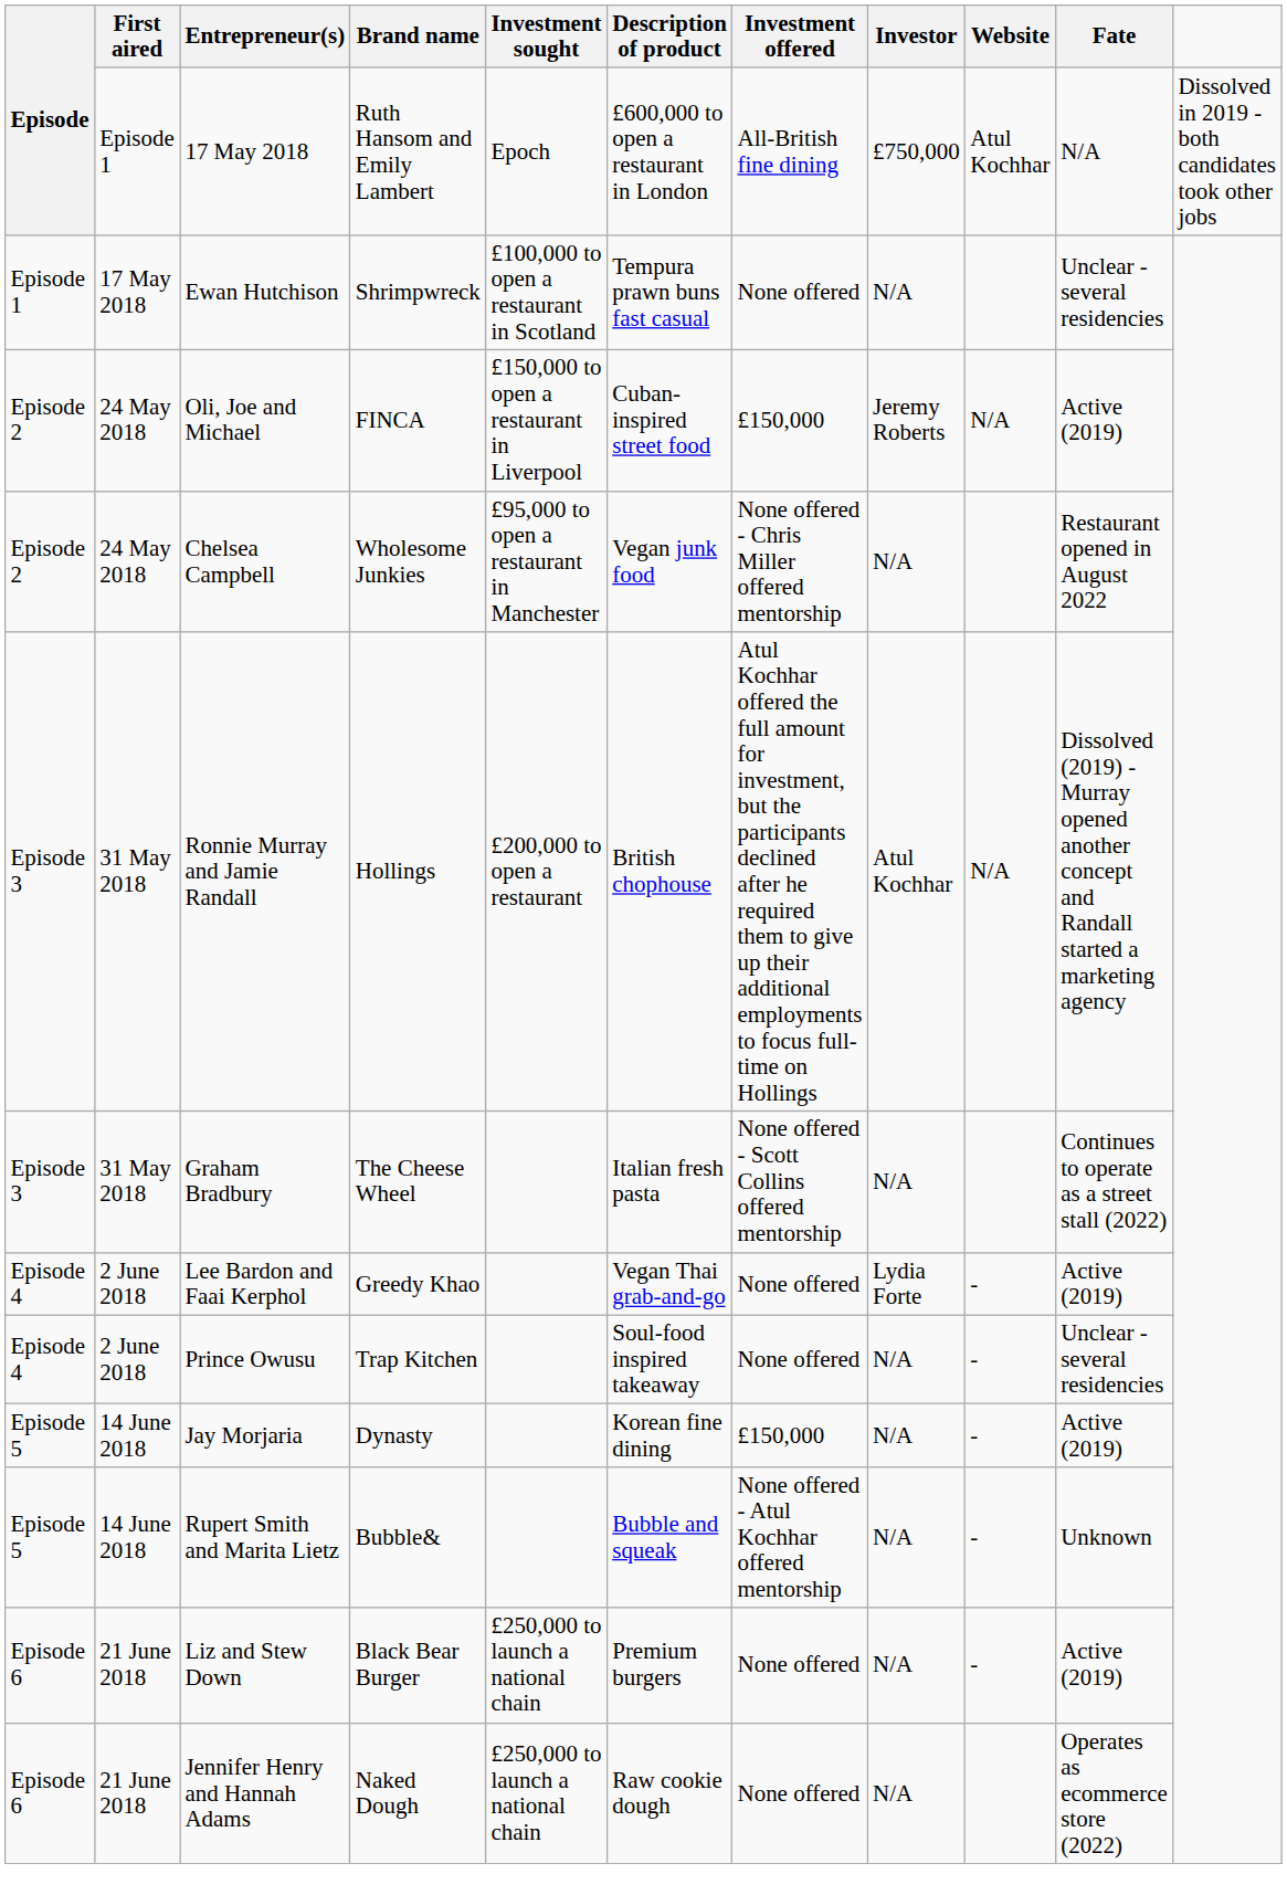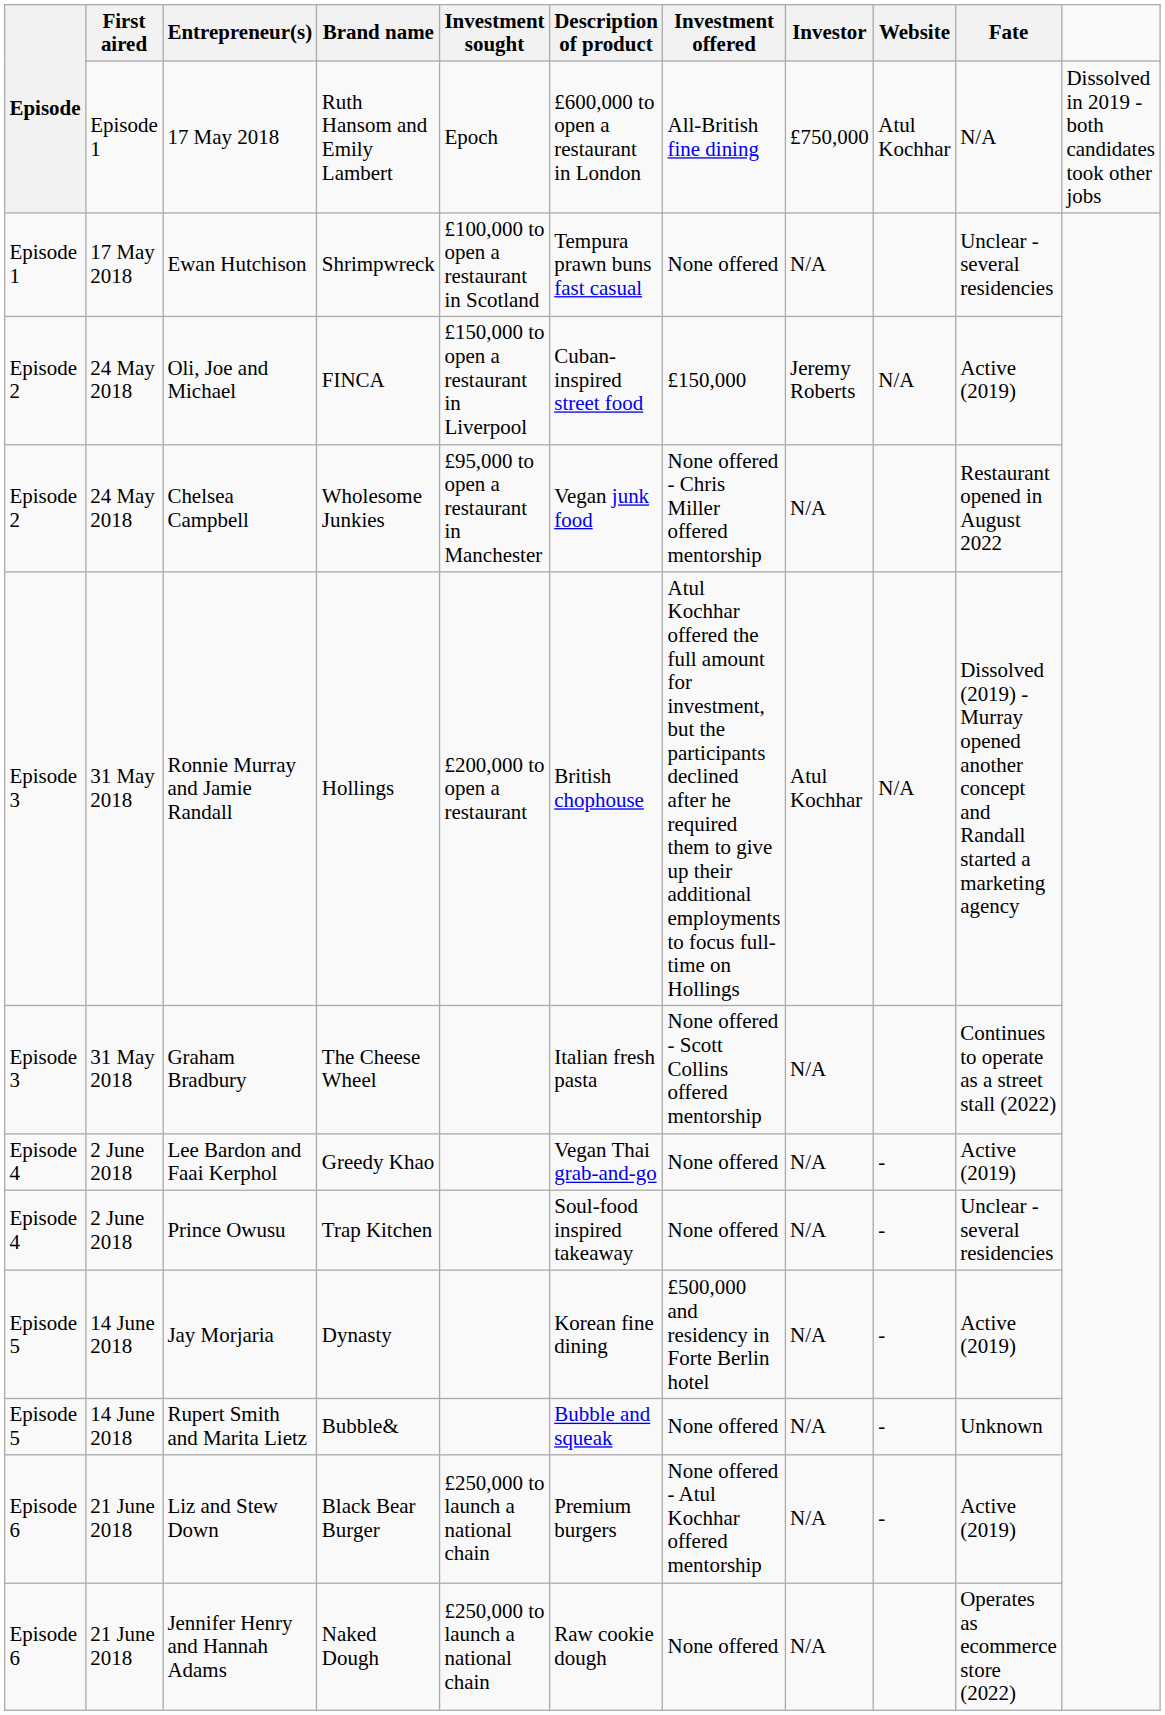 <table class="wikitable sortable">
 <tr>
 <th style="width:05px" rowspan="2">Episode</th>
 <th style="width:90px">First aired</th>
 <th style="width:105px">Entrepreneur(s)</th>
 <th style="width:150px">Brand name</th>
 <th style="width:150px">Investment sought</th>
 <th style="width:150px">Description of product</th>
 <th style="width:200px">Investment offered</th>
 <th style="width:100px">Investor</th>
 <th style="width:70px">Website</th>
 <th style="width:150px">Fate</th>
 </tr>
 <tr>
 <td>Episode 1</td>
 <td>17 May 2018</td>
 <td>Ruth Hansom and Emily Lambert</td>
 <td>Epoch</td>
 <td>£600,000 to open a restaurant in London</td>
 <td>All-British <a href='#'>fine dining</a></td>
 <td>£750,000</td>
 <td style="font-size: 100%;"style="text-align:center;">Atul Kochhar</td>
 <td style="font-size: 100%;"style="text-align:center;">N/A</td>
 <td>Dissolved in 2019 - both candidates took other jobs </td>
 </tr>
 <tr>
 <td>Episode 1</td>
 <td>17 May 2018</td>
 <td>Ewan Hutchison</td>
 <td>Shrimpwreck</td>
 <td>£100,000 to open a restaurant in Scotland</td>
 <td>Tempura prawn buns <a href='#'>fast casual</a></td>
 <td>None offered</td>
 <td style="font-size: 100%;"style="text-align:center;">N/A</td>
 <td style="font-size: 100%;"style="text-align:center;"></td>
 <td>Unclear - several residencies</td>
 </tr>
 <tr>
 <td>Episode 2</td>
 <td>24 May 2018</td>
 <td>Oli, Joe and Michael</td>
 <td>FINCA</td>
 <td>£150,000 to open a restaurant in Liverpool</td>
 <td>Cuban-inspired <a href='#'>street food</a></td>
 <td>£150,000</td>
 <td style="font-size: 100%;"style="text-align:center;">Jeremy Roberts</td>
 <td style="font-size: 100%;"style="text-align:center;">N/A</td>
 <td style="font-size: 100%;"style="text-align:center;">Active (2019)</td>
 </tr>
 <tr>
 <td>Episode 2</td>
 <td>24 May 2018</td>
 <td>Chelsea Campbell</td>
 <td>Wholesome Junkies</td>
 <td>£95,000 to open a restaurant in Manchester</td>
 <td>Vegan <a href='#'>junk food</a></td>
 <td>None offered - Chris Miller offered mentorship</td>
 <td style="font-size: 100%;"style="text-align:center;">N/A</td>
 <td style="font-size: 100%;"style="text-align:center;"></td>
 <td>Restaurant opened in August 2022</td>
 </tr>
 <tr>
 <td>Episode 3</td>
 <td>31 May 2018</td>
 <td>Ronnie Murray and Jamie Randall</td>
 <td>Hollings</td>
 <td>£200,000 to open a restaurant</td>
 <td>British <a href='#'>chophouse</a></td>
 <td>Atul Kochhar offered the full amount for investment, but the participants declined after he required them to give up their additional employments to focus full-time on Hollings</td>
 <td style="font-size: 100%;"style="text-align:center;">Atul Kochhar</td>
 <td style="font-size: 100%;" style="text-align:center;">N/A</td>
 <td>Dissolved (2019) - Murray opened another concept and Randall started a marketing agency</td>
 </tr>
 <tr>
 <td>Episode 3</td>
 <td>31 May 2018</td>
 <td>Graham Bradbury</td>
 <td>The Cheese Wheel</td>
 <td style="text-align:center;"></td>
 <td>Italian fresh pasta</td>
 <td>None offered - Scott Collins offered mentorship</td>
 <td style="font-size: 100%;"style="text-align:center;">N/A</td>
 <td style="font-size: 100%;"style="text-align:center;"></td>
 <td>Continues to operate as a street stall (2022)</td>
 </tr>
 <tr>
 <td>Episode 4</td>
 <td>2 June 2018</td>
 <td>Lee Bardon and Faai Kerphol</td>
 <td>Greedy Khao</td>
 <td></td>
 <td>Vegan Thai <a href='#'>grab-and-go</a></td>
 <td>None offered</td>
-<td style="font-size: 100%;"style="text-align:center;">Lydia Forte</td>
+<td style="font-size: 100%;"style="text-align:center;">N/A</td>
 <td style="font-size: 100%;"style="text-align:center;">-</td>
 <td style="font-size: 100%;"style="text-align:center;">Active (2019)</td>
 </tr>
 <tr>
 <td>Episode 4</td>
 <td>2 June 2018</td>
 <td>Prince Owusu</td>
 <td>Trap Kitchen</td>
 <td></td>
 <td>Soul-food inspired takeaway</td>
 <td>None offered</td>
 <td style="font-size: 100%;"style="text-align:center;">N/A</td>
 <td style="font-size: 100%;"style="text-align:center;">-</td>
 <td>Unclear - several residencies</td>
 </tr>
 <tr>
 <td>Episode 5</td>
 <td>14 June 2018</td>
 <td>Jay Morjaria</td>
 <td>Dynasty</td>
 <td></td>
 <td>Korean fine dining</td>
-<td>£150,000</td>
+<td>£500,000 and residency in Forte Berlin hotel</td>
 <td style="font-size: 100%;"style="text-align:center;">N/A</td>
 <td style="font-size: 100%;"style="text-align:center;">-</td>
 <td style="font-size: 100%;"style="text-align:center;">Active (2019)</td>
 </tr>
 <tr>
 <td>Episode 5</td>
 <td>14 June 2018</td>
 <td>Rupert Smith and Marita Lietz</td>
 <td>Bubble&</td>
 <td></td>
 <td><a href='#'>Bubble and squeak</a></td>
-<td>None offered - Atul Kochhar offered mentorship</td>
+<td>None offered</td>
 <td style="font-size: 100%;"style="text-align:center;">N/A</td>
 <td style="font-size: 100%;"style="text-align:center;">-</td>
 <td style="font-size: 100%;"style="text-align:center;">Unknown</td>
 </tr>
 <tr>
 <td>Episode 6</td>
 <td>21 June 2018</td>
 <td>Liz and Stew Down</td>
 <td>Black Bear Burger</td>
 <td>£250,000 to launch a national chain</td>
 <td>Premium burgers</td>
-<td>None offered</td>
+<td>None offered - Atul Kochhar offered mentorship</td>
 <td style="font-size: 100%;"style="text-align:center;">N/A</td>
 <td style="font-size: 100%;"style="text-align:center;">-</td>
 <td style="font-size: 100%;"style="text-align:center;">Active (2019)</td>
 </tr>
 <tr>
 <td>Episode 6</td>
 <td>21 June 2018</td>
 <td>Jennifer Henry and Hannah Adams</td>
 <td>Naked Dough</td>
 <td>£250,000 to launch a national chain</td>
 <td>Raw cookie dough</td>
 <td>None offered</td>
 <td style="font-size: 100%;"style="text-align:center;">N/A</td>
 <td style="font-size: 100%;"style="text-align:center;"></td>
 <td>Operates as ecommerce store (2022)</td>
 </tr>
 </table>
